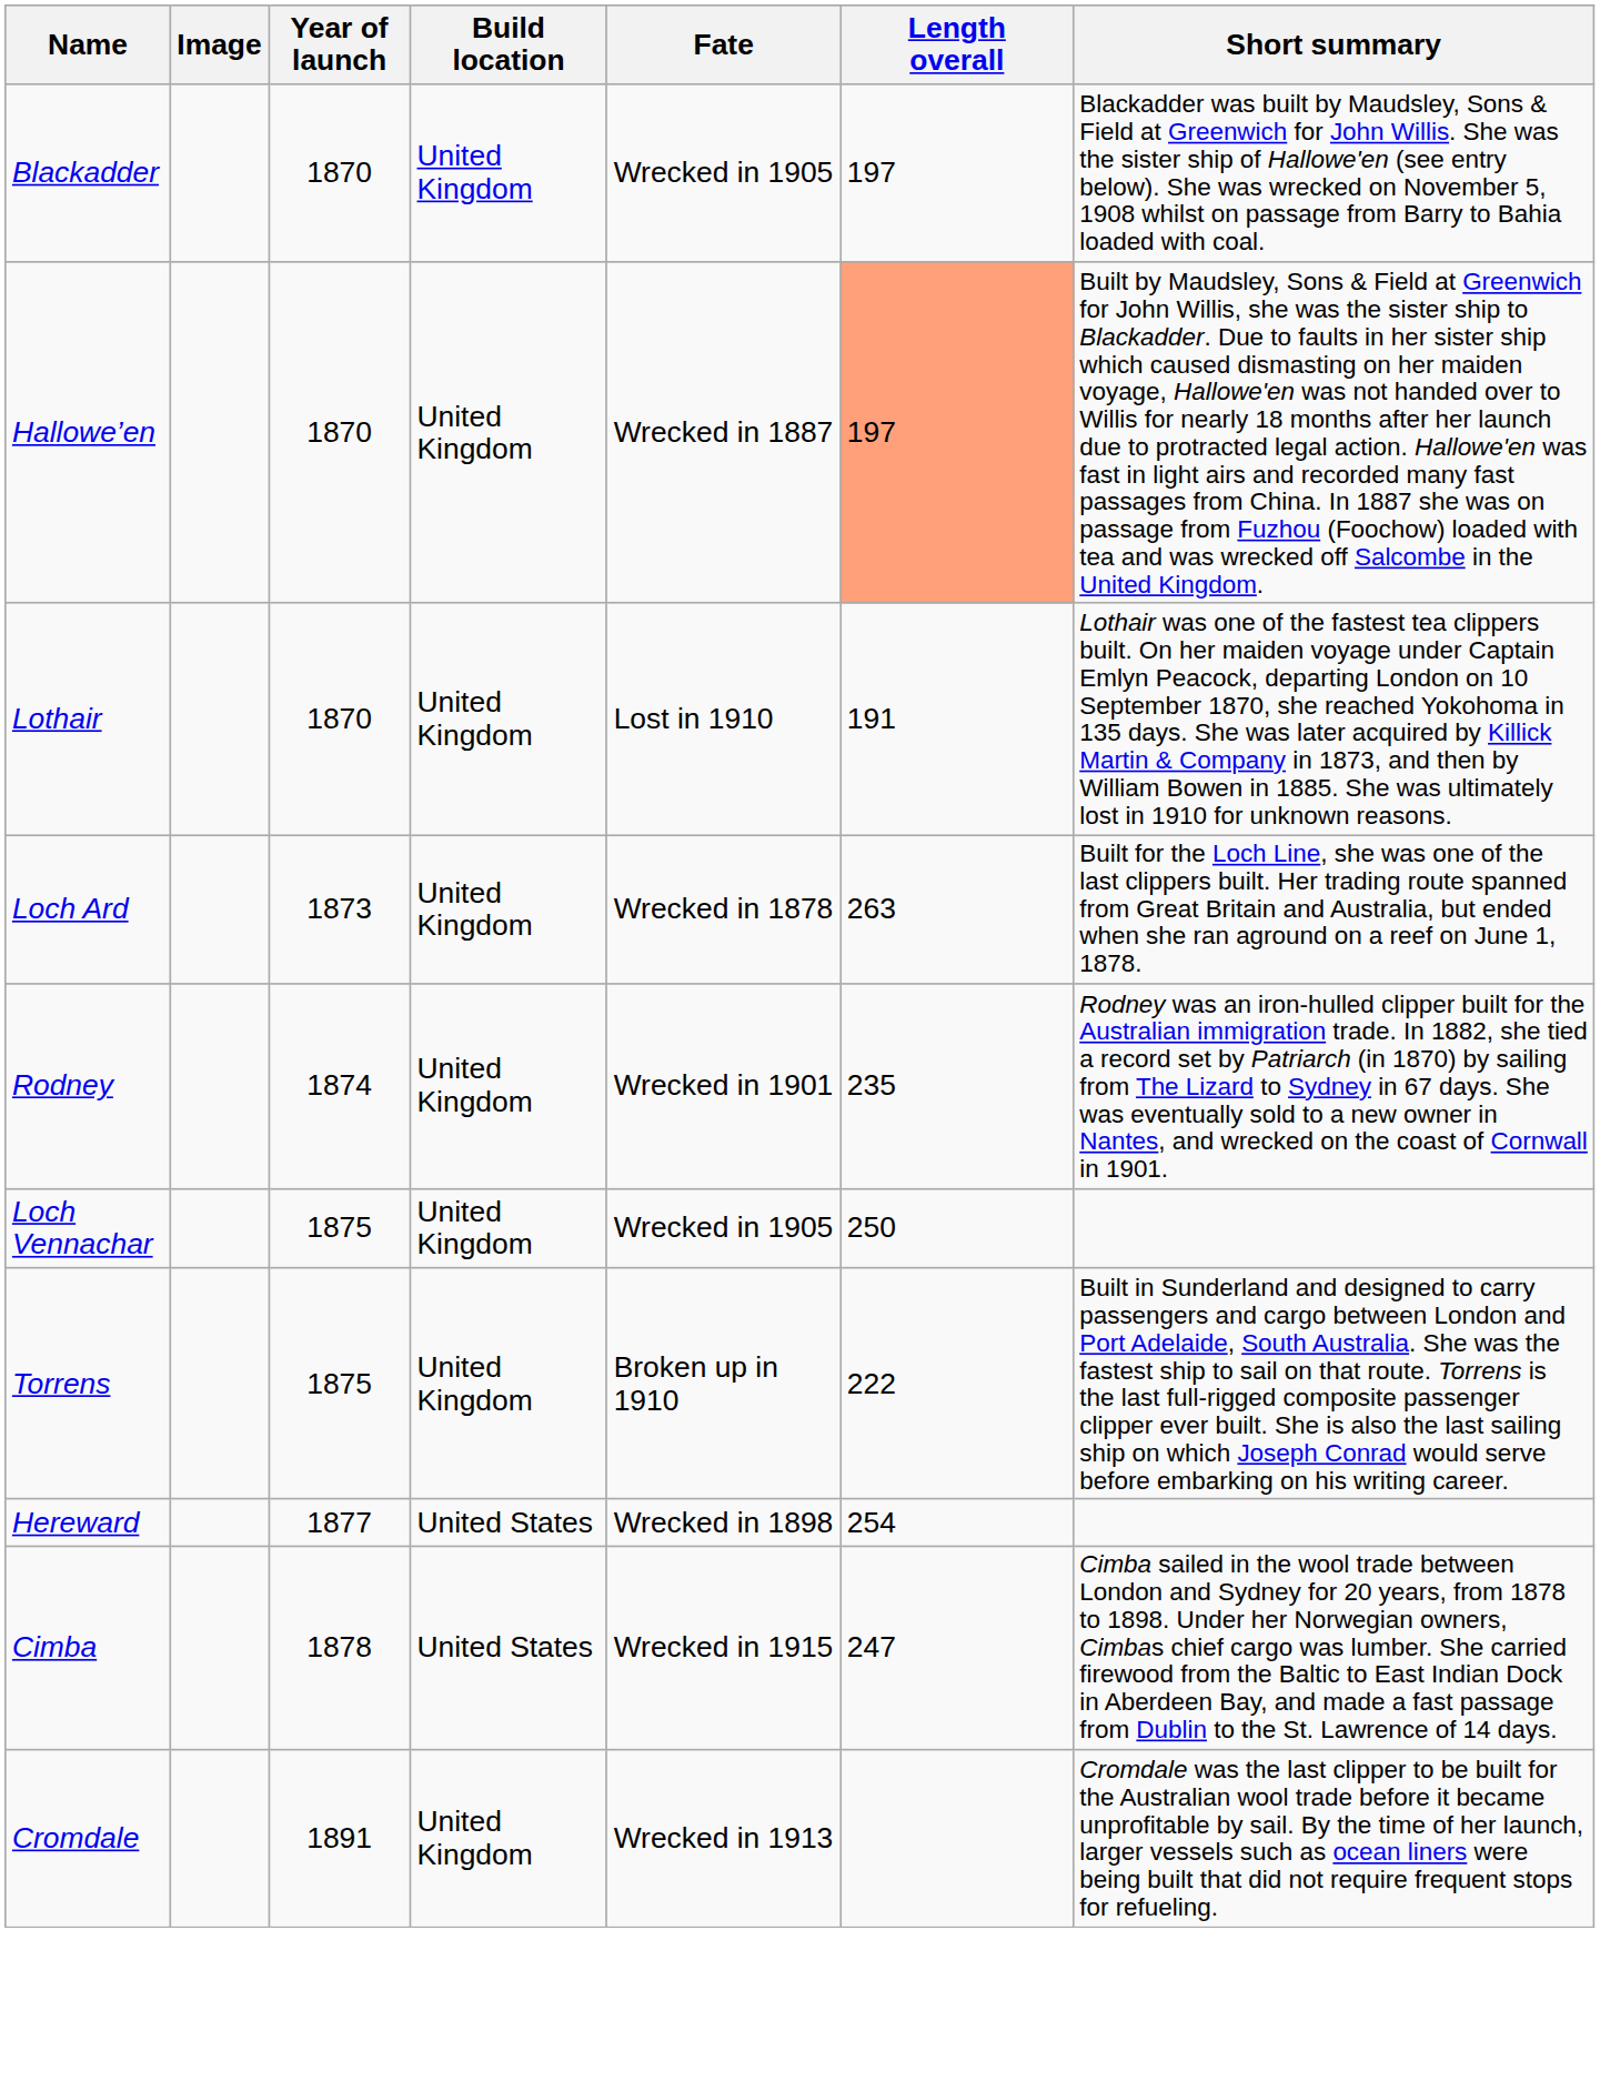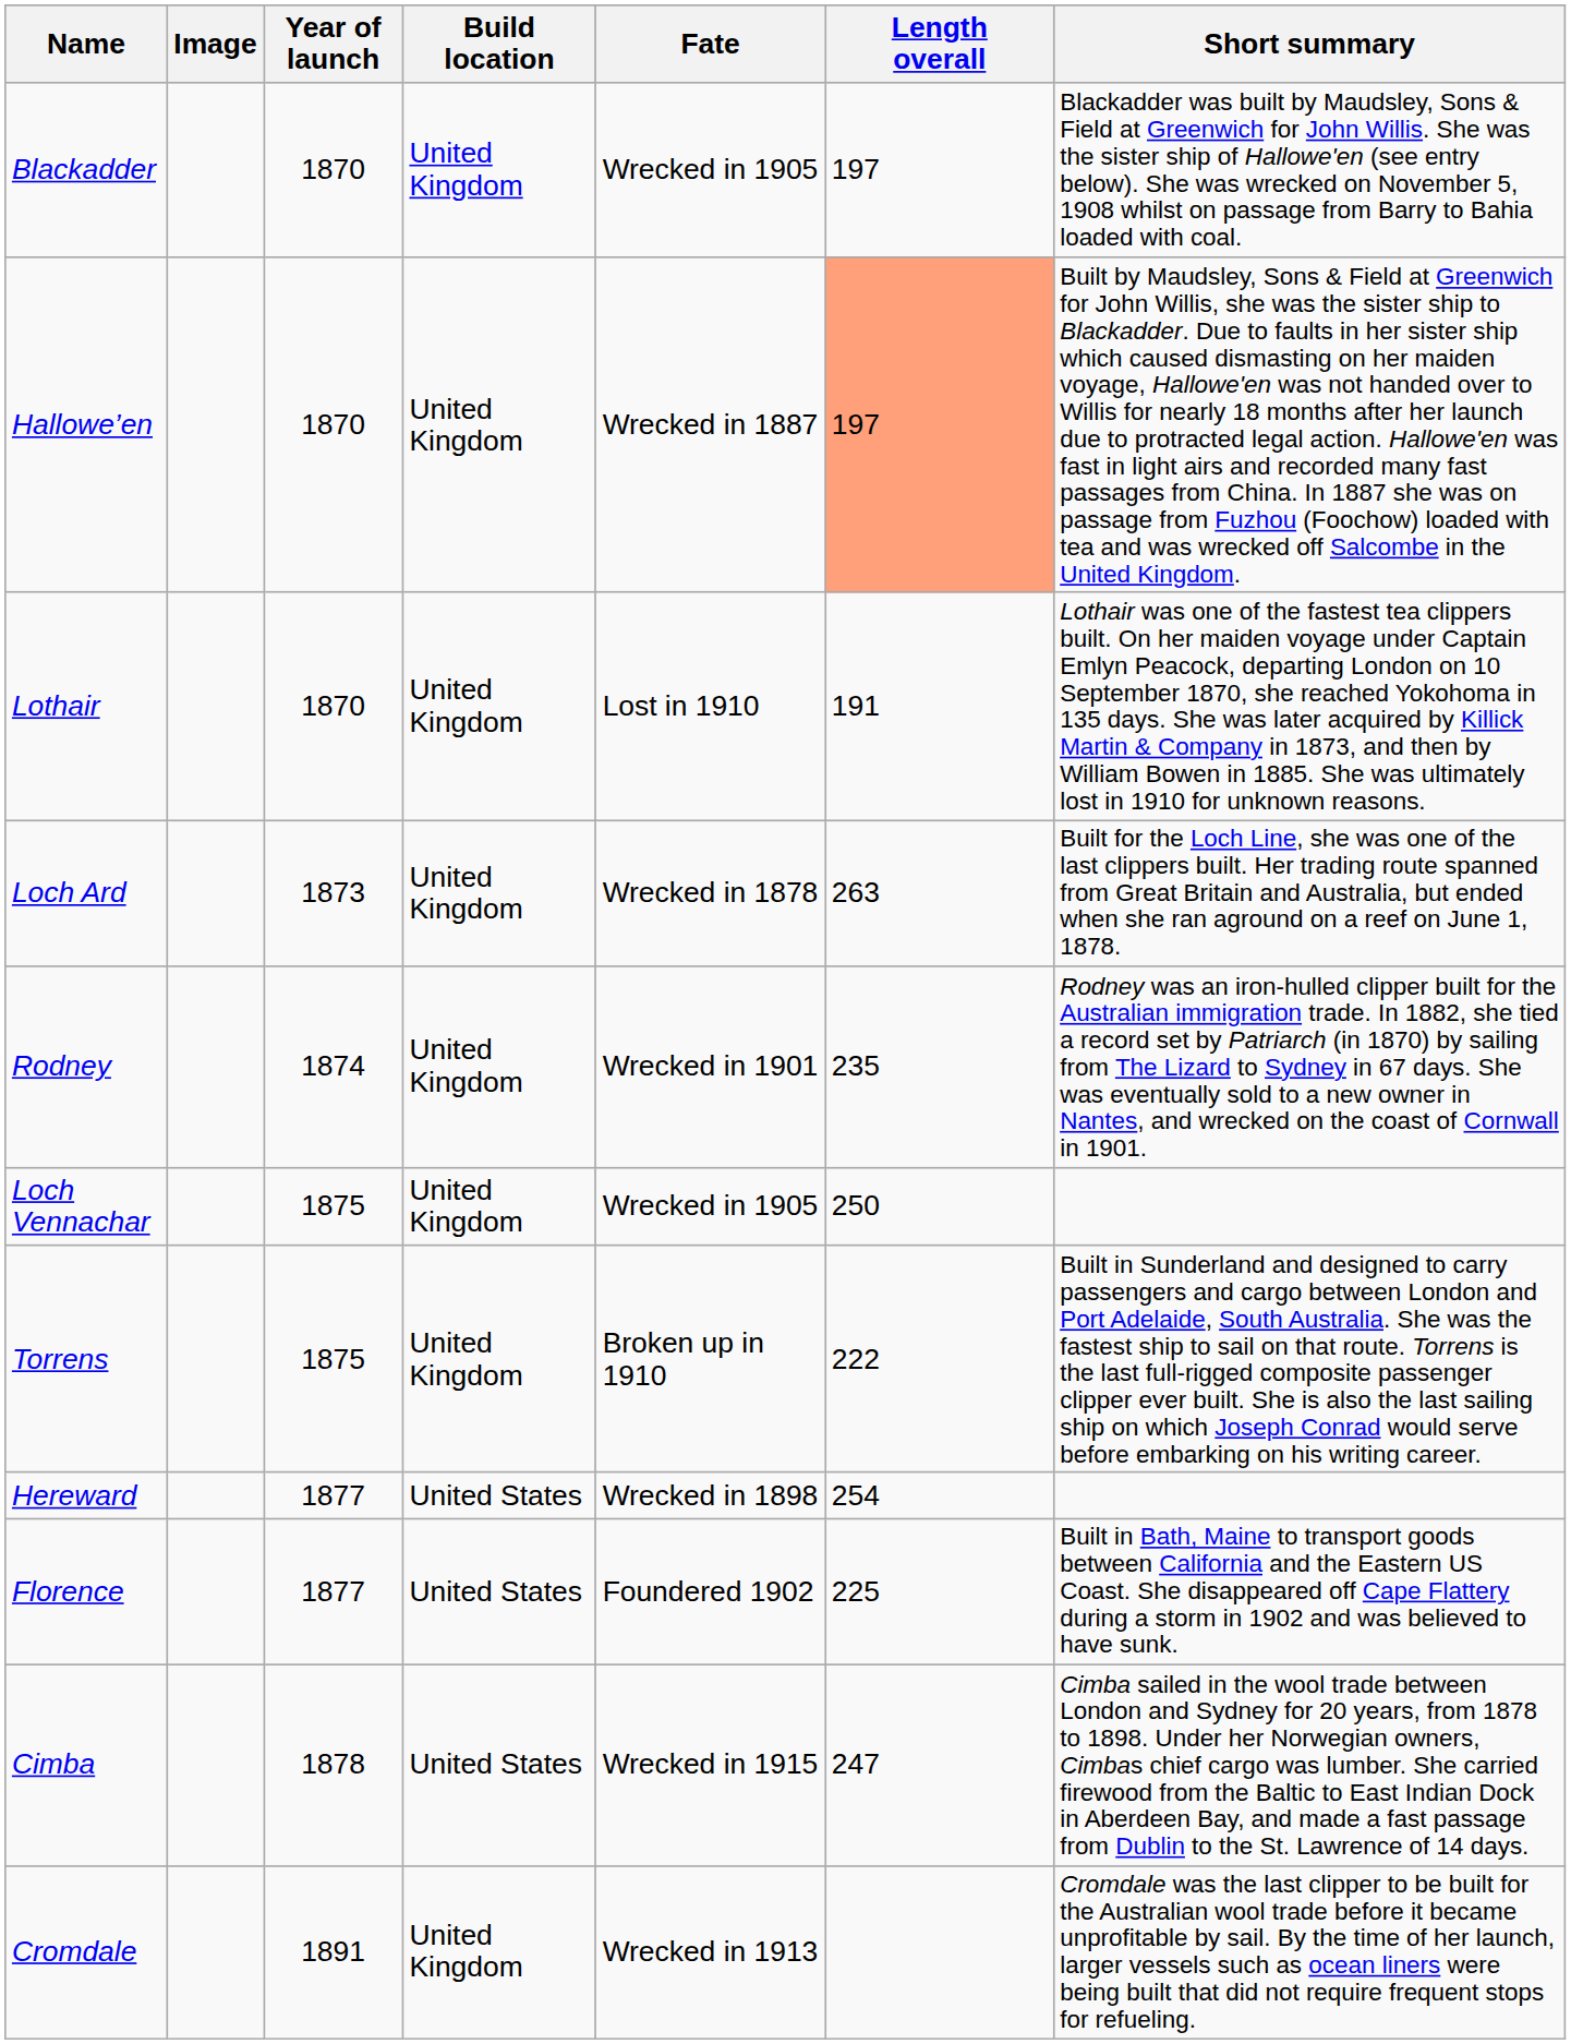 <table class="sortable wikitable">
 <tr>
 <th>Name</th>
 <th class="unsortable">Image</th>
 <th width=70pt>Year of launch</th>
 <th width=100pt>Build location</th>
 <th width=120pt>Fate</th>
 <th width=120pt><a href='#'>Length<br>overall</a> </th>
 <th class="unsortable">Short summary</th>
 </tr>
 <tr>
 <td><a href='#'><em>Blackadder</em></a></td>
 <td></td>
 <td align="center">1870</td>
 <td><a href='#'>United Kingdom</a><br></td>
 <td>Wrecked in 1905</td>
 <td><span>197</span> </td>
 <td style="font-size: 85%">Blackadder was built by Maudsley, Sons & Field at <a href='#'>Greenwich</a> for <a href='#'>John Willis</a>. She was the sister ship of <em>Hallowe'en</em> (see entry below). She was wrecked on November 5, 1908 whilst on passage from Barry to Bahia loaded with coal.</td>
 </tr>
 <tr>
 <td><a href='#'><em>Hallowe’en</em></a></td>
 <td></td>
 <td align="center">1870</td>
 <td>United Kingdom<br></td>
 <td>Wrecked in 1887</td>
 <td style="background: lightsalmon;"><span>197</span> </td>
 <td style="font-size: 85%">Built by Maudsley, Sons & Field at <a href='#'>Greenwich</a> for John Willis, she was the sister ship to <em>Blackadder</em>. Due to faults in her sister ship which caused dismasting on her maiden voyage, <em>Hallowe'en</em> was not handed over to Willis for nearly 18 months after her launch due to protracted legal action. <em>Hallowe'en</em> was fast in light airs and recorded many fast passages from China. In 1887 she was on passage from <a href='#'>Fuzhou</a> (Foochow) loaded with tea and was wrecked off <a href='#'>Salcombe</a> in the <a href='#'>United Kingdom</a>.</td>
 </tr>
 <tr>
 <td><a href='#'><em>Lothair</em></a></td>
 <td></td>
 <td align="center">1870</td>
 <td>United Kingdom<br></td>
 <td>Lost in 1910</td>
 <td><span>191</span> </td>
 <td style="font-size: 85%"><em>Lothair</em> was one of the fastest tea clippers built. On her maiden voyage under Captain Emlyn Peacock, departing London on 10 September 1870, she reached Yokohoma in 135 days. She was later acquired by <a href='#'>Killick Martin & Company</a> in 1873, and then by William Bowen in 1885. She was ultimately lost in 1910 for unknown reasons.</td>
 </tr>
 <tr>
 <td><a href='#'><em>Loch Ard</em></a></td>
 <td></td>
 <td align="center">1873</td>
 <td>United Kingdom<br></td>
 <td>Wrecked in 1878</td>
 <td><span>263</span> </td>
 <td style="font-size: 85%">Built for the <a href='#'>Loch Line</a>, she was one of the last clippers built. Her trading route spanned from Great Britain and Australia, but ended when she ran aground on a reef on June 1, 1878.</td>
 </tr>
 <tr>
 <td><a href='#'><em>Rodney</em></a></td>
 <td></td>
 <td align="center">1874</td>
 <td>United Kingdom<br></td>
 <td>Wrecked in 1901</td>
 <td><span>235</span> </td>
 <td style="font-size: 85%"><em>Rodney</em> was an iron-hulled clipper built for the <a href='#'>Australian immigration</a> trade. In 1882, she tied a record set by <em> Patriarch</em> (in 1870) by sailing from <a href='#'>The Lizard</a> to <a href='#'>Sydney</a> in 67 days. She was eventually sold to a new owner in <a href='#'>Nantes</a>, and wrecked on the coast of <a href='#'>Cornwall</a> in 1901.</td>
 </tr>
 <tr>
 <td><em><a href='#'>Loch Vennachar</a></em></td>
 <td></td>
 <td align="center">1875</td>
 <td>United Kingdom<br></td>
 <td>Wrecked in 1905</td>
 <td><span>250</span> </td>
 <td style="font-size: 85%"></td>
 </tr>
 <tr>
 <td><a href='#'><em>Torrens</em></a></td>
 <td></td>
 <td align="center">1875</td>
 <td>United Kingdom<br></td>
 <td>Broken up in 1910</td>
 <td><span>222</span> </td>
 <td style="font-size: 85%">Built in Sunderland and designed to carry passengers and cargo between London and <a href='#'>Port Adelaide</a>, <a href='#'>South Australia</a>. She was the fastest ship to sail on that route. <em>Torrens</em> is the last full-rigged composite passenger clipper ever built. She is also the last sailing ship on which <a href='#'>Joseph Conrad</a> would serve before embarking on his writing career.</td>
 </tr>
 <tr>
 <td><a href='#'><em>Hereward</em></a></td>
 <td></td>
 <td align="center">1877</td>
 <td>United States<br></td>
 <td>Wrecked in 1898</td>
 <td><span>254</span> </td>
 <td style="font-size: 85%"></td>
 </tr>
 <tr>
+<td><em><a href='#'>Florence</a></em></td>
+<td></td>
+<td align="center">1877</td>
+<td>United States<br></td>
+<td>Foundered 1902</td>
+<td><span>225</span> </td>
+<td style="font-size: 85%">Built in <a href='#'>Bath, Maine</a> to transport goods between <a href='#'>California</a> and the Eastern US Coast. She disappeared off <a href='#'>Cape Flattery</a> during a storm in 1902 and was believed to have sunk. </td>
+</tr>
+<tr>
 <td><em><a href='#'>Cimba</a></em></td>
 <td></td>
 <td align="center">1878</td>
 <td>United States<br></td>
 <td>Wrecked in 1915</td>
 <td><span>247</span> </td>
 <td style="font-size: 85%"><em>Cimba</em> sailed in the wool trade between London and Sydney for 20 years, from 1878 to 1898. Under her Norwegian owners, <em>Cimba</em>s chief cargo was lumber. She carried firewood from the Baltic to East Indian Dock in Aberdeen Bay, and made a fast passage from <a href='#'>Dublin</a> to the St. Lawrence of 14 days.</td>
 </tr>
 <tr>
 <td><a href='#'><em>Cromdale</em></a></td>
 <td></td>
 <td align="center">1891</td>
 <td>United Kingdom<br></td>
 <td>Wrecked in 1913</td>
 <td></td>
 <td style="font-size: 85%"><em>Cromdale</em> was the last clipper to be built for the Australian wool trade before it became unprofitable by sail. By the time of her launch, larger vessels such as <a href='#'>ocean liners</a> were being built that did not require frequent stops for refueling.</td>
 </tr>
 </table>
